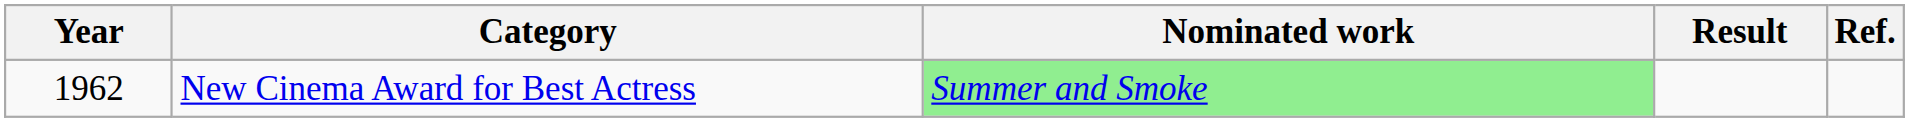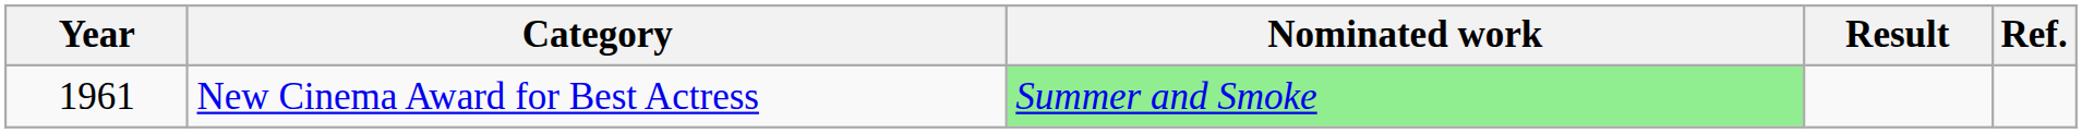 <table class=wikitable>
 <tr>
 <th scope="col" style="width:5em;">Year</th>
 <th scope="col" style="width:26em;">Category</th>
 <th scope="col" style="width:25em;">Nominated work</th>
 <th scope="col" style="width:5em;">Result</th>
 <th>Ref.</th>
 </tr>
 <tr>
-<td style="text-align:center;">1962</td>
+<td style="text-align:center;">1961</td>
 <td><a href='#'>New Cinema Award for Best Actress</a></td>
 <td style="background: lightgreen;"><em><a href='#'>Summer and Smoke</a></em></td>
 <td></td>
 <td align=center></td>
 </tr>
 </table>
